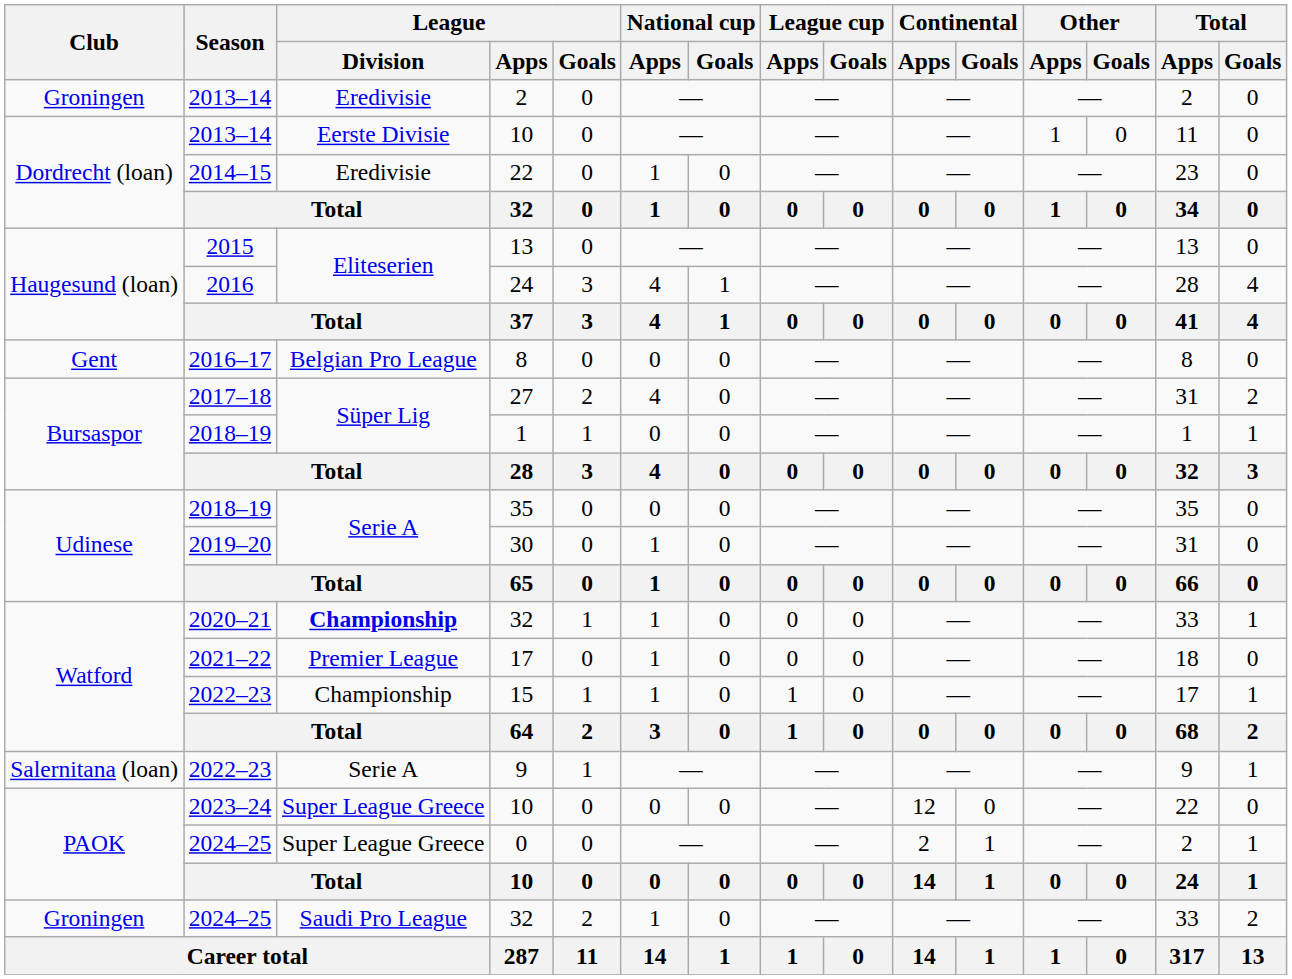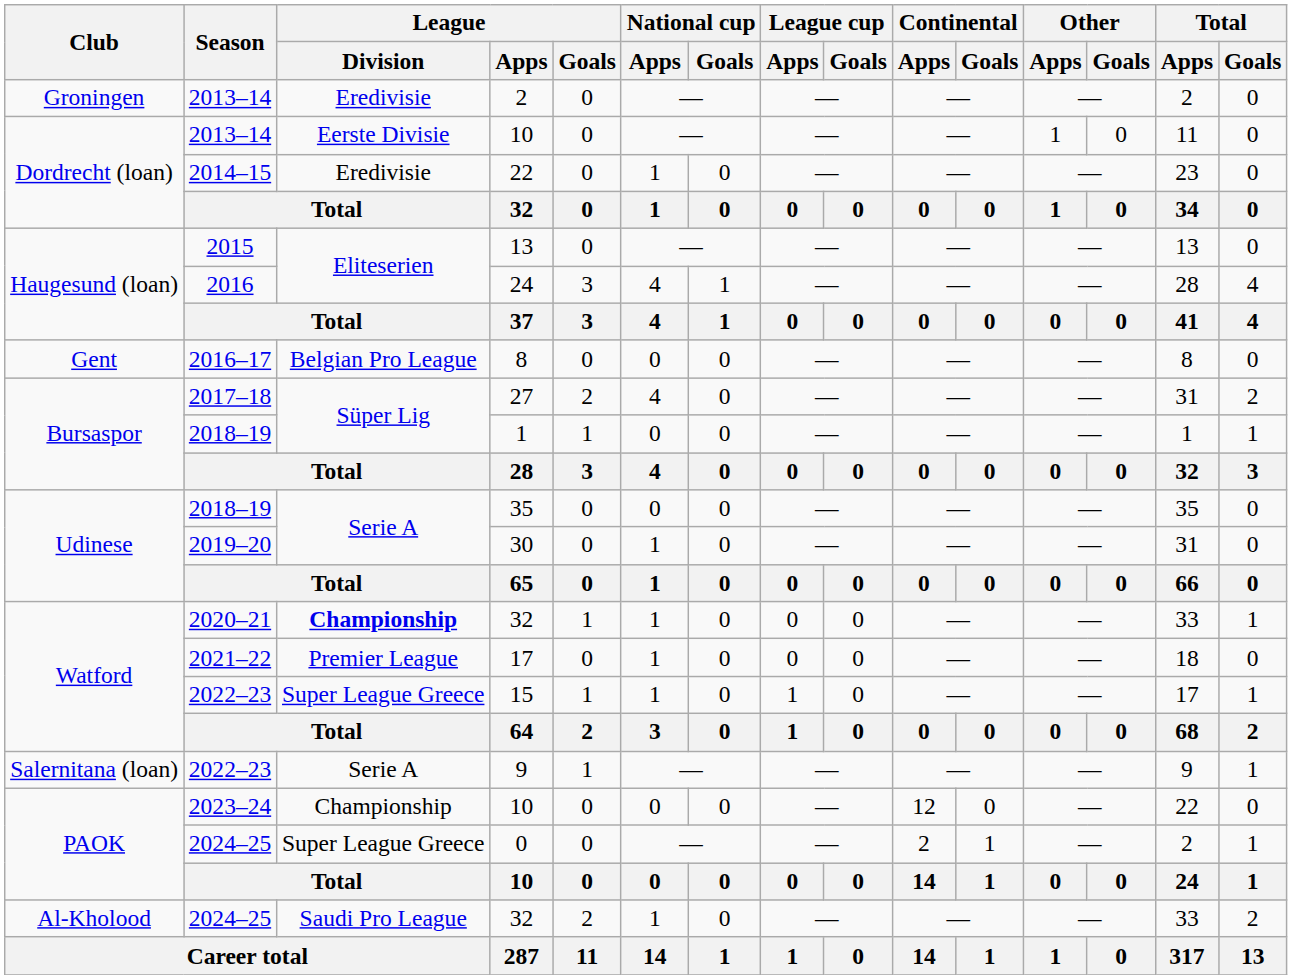 <table class="wikitable" style="text-align:center">
 <tr>
 <th rowspan="2">Club</th>
 <th rowspan="2">Season</th>
 <th colspan="3">League</th>
 <th colspan="2">National cup</th>
 <th colspan="2">League cup</th>
 <th colspan="2">Continental</th>
 <th colspan="2">Other</th>
 <th colspan="2">Total</th>
 </tr>
 <tr>
 <th>Division</th>
 <th>Apps</th>
 <th>Goals</th>
 <th>Apps</th>
 <th>Goals</th>
 <th>Apps</th>
 <th>Goals</th>
 <th>Apps</th>
 <th>Goals</th>
 <th>Apps</th>
 <th>Goals</th>
 <th>Apps</th>
 <th>Goals</th>
 </tr>
 <tr>
 <td><a href='#'>Groningen</a></td>
 <td><a href='#'>2013–14</a></td>
 <td><a href='#'>Eredivisie</a></td>
 <td>2</td>
 <td>0</td>
 <td colspan="2">—</td>
 <td colspan="2">—</td>
 <td colspan="2">—</td>
 <td colspan="2">—</td>
 <td>2</td>
 <td>0</td>
 </tr>
 <tr>
 <td rowspan="3"><a href='#'>Dordrecht</a> (loan)</td>
 <td><a href='#'>2013–14</a></td>
 <td><a href='#'>Eerste Divisie</a></td>
 <td>10</td>
 <td>0</td>
 <td colspan="2">—</td>
 <td colspan="2">—</td>
 <td colspan="2">—</td>
 <td>1</td>
 <td>0</td>
 <td>11</td>
 <td>0</td>
 </tr>
 <tr>
 <td><a href='#'>2014–15</a></td>
 <td>Eredivisie</td>
 <td>22</td>
 <td>0</td>
 <td>1</td>
 <td>0</td>
 <td colspan="2">—</td>
 <td colspan="2">—</td>
 <td colspan="2">—</td>
 <td>23</td>
 <td>0</td>
 </tr>
 <tr>
 <th colspan="2">Total</th>
 <th>32</th>
 <th>0</th>
 <th>1</th>
 <th>0</th>
 <th>0</th>
 <th>0</th>
 <th>0</th>
 <th>0</th>
 <th>1</th>
 <th>0</th>
 <th>34</th>
 <th>0</th>
 </tr>
 <tr>
 <td rowspan="3"><a href='#'>Haugesund</a> (loan)</td>
 <td><a href='#'>2015</a></td>
 <td rowspan="2"><a href='#'>Eliteserien</a></td>
 <td>13</td>
 <td>0</td>
 <td colspan="2">—</td>
 <td colspan="2">—</td>
 <td colspan="2">—</td>
 <td colspan="2">—</td>
 <td>13</td>
 <td>0</td>
 </tr>
 <tr>
 <td><a href='#'>2016</a></td>
 <td>24</td>
 <td>3</td>
 <td>4</td>
 <td>1</td>
 <td colspan="2">—</td>
 <td colspan="2">—</td>
 <td colspan="2">—</td>
 <td>28</td>
 <td>4</td>
 </tr>
 <tr>
 <th colspan="2">Total</th>
 <th>37</th>
 <th>3</th>
 <th>4</th>
 <th>1</th>
 <th>0</th>
 <th>0</th>
 <th>0</th>
 <th>0</th>
 <th>0</th>
 <th>0</th>
 <th>41</th>
 <th>4</th>
 </tr>
 <tr>
 <td><a href='#'>Gent</a></td>
 <td><a href='#'>2016–17</a></td>
 <td><a href='#'>Belgian Pro League</a></td>
 <td>8</td>
 <td>0</td>
 <td>0</td>
 <td>0</td>
 <td colspan="2">—</td>
 <td colspan="2">—</td>
 <td colspan="2">—</td>
 <td>8</td>
 <td>0</td>
 </tr>
 <tr>
 <td rowspan="3"><a href='#'>Bursaspor</a></td>
 <td><a href='#'>2017–18</a></td>
 <td rowspan="2"><a href='#'>Süper Lig</a></td>
 <td>27</td>
 <td>2</td>
 <td>4</td>
 <td>0</td>
 <td colspan="2">—</td>
 <td colspan="2">—</td>
 <td colspan="2">—</td>
 <td>31</td>
 <td>2</td>
 </tr>
 <tr>
 <td><a href='#'>2018–19</a></td>
 <td>1</td>
 <td>1</td>
 <td>0</td>
 <td>0</td>
 <td colspan="2">—</td>
 <td colspan="2">—</td>
 <td colspan="2">—</td>
 <td>1</td>
 <td>1</td>
 </tr>
 <tr>
 <th colspan="2">Total</th>
 <th>28</th>
 <th>3</th>
 <th>4</th>
 <th>0</th>
 <th>0</th>
 <th>0</th>
 <th>0</th>
 <th>0</th>
 <th>0</th>
 <th>0</th>
 <th>32</th>
 <th>3</th>
 </tr>
 <tr>
 <td rowspan="3"><a href='#'>Udinese</a></td>
 <td><a href='#'>2018–19</a></td>
 <td rowspan="2"><a href='#'>Serie A</a></td>
 <td>35</td>
 <td>0</td>
 <td>0</td>
 <td>0</td>
 <td colspan="2">—</td>
 <td colspan="2">—</td>
 <td colspan="2">—</td>
 <td>35</td>
 <td>0</td>
 </tr>
 <tr>
 <td><a href='#'>2019–20</a></td>
 <td>30</td>
 <td>0</td>
 <td>1</td>
 <td>0</td>
 <td colspan="2">—</td>
 <td colspan="2">—</td>
 <td colspan="2">—</td>
 <td>31</td>
 <td>0</td>
 </tr>
 <tr>
 <th colspan="2">Total</th>
 <th>65</th>
 <th>0</th>
 <th>1</th>
 <th>0</th>
 <th>0</th>
 <th>0</th>
 <th>0</th>
 <th>0</th>
 <th>0</th>
 <th>0</th>
 <th>66</th>
 <th>0</th>
 </tr>
 <tr>
 <td rowspan="4"><a href='#'>Watford</a></td>
 <td><a href='#'>2020–21</a></td>
 <td><strong><a href='#'>Championship</a></strong></td>
 <td>32</td>
 <td>1</td>
 <td>1</td>
 <td>0</td>
 <td>0</td>
 <td>0</td>
 <td colspan="2">—</td>
 <td colspan="2">—</td>
 <td>33</td>
 <td>1</td>
 </tr>
 <tr>
 <td><a href='#'>2021–22</a></td>
 <td><a href='#'>Premier League</a></td>
 <td>17</td>
 <td>0</td>
 <td>1</td>
 <td>0</td>
 <td>0</td>
 <td>0</td>
 <td colspan="2">—</td>
 <td colspan="2">—</td>
 <td>18</td>
 <td>0</td>
 </tr>
 <tr>
 <td><a href='#'>2022–23</a></td>
-<td>Championship</td>
+<td><a href='#'>Super League Greece</a></td>
 <td>15</td>
 <td>1</td>
 <td>1</td>
 <td>0</td>
 <td>1</td>
 <td>0</td>
 <td colspan="2">—</td>
 <td colspan="2">—</td>
 <td>17</td>
 <td>1</td>
 </tr>
 <tr>
 <th colspan="2">Total</th>
 <th>64</th>
 <th>2</th>
 <th>3</th>
 <th>0</th>
 <th>1</th>
 <th>0</th>
 <th>0</th>
 <th>0</th>
 <th>0</th>
 <th>0</th>
 <th>68</th>
 <th>2</th>
 </tr>
 <tr>
 <td><a href='#'>Salernitana</a> (loan)</td>
 <td><a href='#'>2022–23</a></td>
 <td>Serie A</td>
 <td>9</td>
 <td>1</td>
 <td colspan="2">—</td>
 <td colspan="2">—</td>
 <td colspan="2">—</td>
 <td colspan="2">—</td>
 <td>9</td>
 <td>1</td>
 </tr>
 <tr>
 <td rowspan="3"><a href='#'>PAOK</a></td>
 <td><a href='#'>2023–24</a></td>
-<td><a href='#'>Super League Greece</a></td>
+<td>Championship</td>
 <td>10</td>
 <td>0</td>
 <td>0</td>
 <td>0</td>
 <td colspan="2">—</td>
 <td>12</td>
 <td>0</td>
 <td colspan="2">—</td>
 <td>22</td>
 <td>0</td>
 </tr>
 <tr>
 <td><a href='#'>2024–25</a></td>
 <td>Super League Greece</td>
 <td>0</td>
 <td>0</td>
 <td colspan="2">—</td>
 <td colspan="2">—</td>
 <td>2</td>
 <td>1</td>
 <td colspan="2">—</td>
 <td>2</td>
 <td>1</td>
 </tr>
 <tr>
 <th colspan="2">Total</th>
 <th>10</th>
 <th>0</th>
 <th>0</th>
 <th>0</th>
 <th>0</th>
 <th>0</th>
 <th>14</th>
 <th>1</th>
 <th>0</th>
 <th>0</th>
 <th>24</th>
 <th>1</th>
 </tr>
 <tr>
-<td><a href='#'>Groningen</a></td>
+<td><a href='#'>Al-Kholood</a></td>
 <td><a href='#'>2024–25</a></td>
 <td><a href='#'>Saudi Pro League</a></td>
 <td>32</td>
 <td>2</td>
 <td>1</td>
 <td>0</td>
 <td colspan="2">—</td>
 <td colspan="2">—</td>
 <td colspan="2">—</td>
 <td>33</td>
 <td>2</td>
 </tr>
 <tr>
 <th colspan="3">Career total</th>
 <th>287</th>
 <th>11</th>
 <th>14</th>
 <th>1</th>
 <th>1</th>
 <th>0</th>
 <th>14</th>
 <th>1</th>
 <th>1</th>
 <th>0</th>
 <th>317</th>
 <th>13</th>
 </tr>
 </table>
